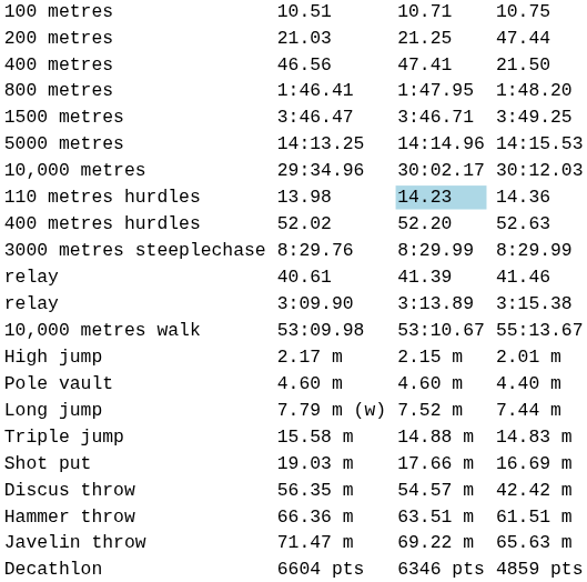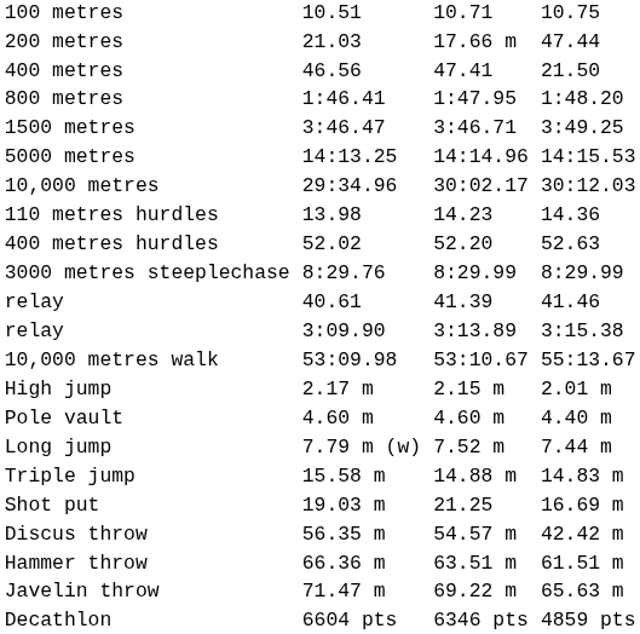 <table>
 <tr>
 <td>100 metres</td>
 <td></td>
 <td>10.51</td>
 <td></td>
 <td>10.71</td>
 <td></td>
 <td>10.75</td>
 </tr>
 <tr>
 <td>200 metres</td>
 <td></td>
 <td>21.03</td>
 <td></td>
-<td>21.25</td>
+<td>17.66 m</td>
 <td></td>
 <td>47.44</td>
 </tr>
 <tr>
 <td>400 metres</td>
 <td></td>
 <td>46.56</td>
 <td></td>
 <td>47.41</td>
 <td></td>
 <td>21.50</td>
 </tr>
 <tr>
 <td>800 metres</td>
 <td></td>
 <td>1:46.41</td>
 <td></td>
 <td>1:47.95</td>
 <td></td>
 <td>1:48.20</td>
 </tr>
 <tr>
 <td>1500 metres</td>
 <td></td>
 <td>3:46.47</td>
 <td></td>
 <td>3:46.71</td>
 <td></td>
 <td>3:49.25</td>
 </tr>
 <tr>
 <td>5000 metres</td>
 <td></td>
 <td>14:13.25</td>
 <td></td>
 <td>14:14.96</td>
 <td></td>
 <td>14:15.53</td>
 </tr>
 <tr>
 <td>10,000 metres</td>
 <td></td>
 <td>29:34.96</td>
 <td></td>
 <td>30:02.17</td>
 <td></td>
 <td>30:12.03</td>
 </tr>
 <tr>
 <td>110 metres hurdles</td>
 <td></td>
 <td>13.98</td>
 <td></td>
-<td style="background: lightblue;">14.23</td>
+<td>14.23</td>
 <td></td>
 <td>14.36</td>
 </tr>
 <tr>
 <td>400 metres hurdles</td>
 <td></td>
 <td>52.02</td>
 <td></td>
 <td>52.20</td>
 <td></td>
 <td>52.63</td>
 </tr>
 <tr>
 <td>3000 metres steeplechase</td>
 <td></td>
 <td>8:29.76</td>
 <td></td>
 <td>8:29.99</td>
 <td></td>
 <td>8:29.99</td>
 </tr>
 <tr>
 <td> relay</td>
 <td></td>
 <td>40.61</td>
 <td></td>
 <td>41.39</td>
 <td></td>
 <td>41.46</td>
 </tr>
 <tr>
 <td> relay</td>
 <td></td>
 <td>3:09.90</td>
 <td></td>
 <td>3:13.89</td>
 <td></td>
 <td>3:15.38</td>
 </tr>
 <tr>
 <td>10,000 metres walk</td>
 <td></td>
 <td>53:09.98</td>
 <td></td>
 <td>53:10.67</td>
 <td></td>
 <td>55:13.67</td>
 </tr>
 <tr>
 <td>High jump</td>
 <td></td>
 <td>2.17 m</td>
 <td></td>
 <td>2.15 m</td>
 <td></td>
 <td>2.01 m</td>
 </tr>
 <tr>
 <td>Pole vault</td>
 <td></td>
 <td>4.60 m</td>
 <td></td>
 <td>4.60 m</td>
 <td></td>
 <td>4.40 m</td>
 </tr>
 <tr>
 <td>Long jump</td>
 <td></td>
 <td>7.79  m (w)</td>
 <td></td>
 <td>7.52 m</td>
 <td></td>
 <td>7.44 m</td>
 </tr>
 <tr>
 <td>Triple jump</td>
 <td></td>
 <td>15.58 m</td>
 <td></td>
 <td>14.88 m</td>
 <td></td>
 <td>14.83 m</td>
 </tr>
 <tr>
 <td>Shot put</td>
 <td></td>
 <td>19.03 m</td>
 <td></td>
-<td>17.66 m</td>
+<td>21.25</td>
 <td></td>
 <td>16.69 m</td>
 </tr>
 <tr>
 <td>Discus throw</td>
 <td></td>
 <td>56.35 m</td>
 <td></td>
 <td>54.57 m</td>
 <td></td>
 <td>42.42 m</td>
 </tr>
 <tr>
 <td>Hammer throw</td>
 <td></td>
 <td>66.36 m</td>
 <td></td>
 <td>63.51 m</td>
 <td></td>
 <td>61.51 m</td>
 </tr>
 <tr>
 <td>Javelin throw</td>
 <td></td>
 <td>71.47 m</td>
 <td></td>
 <td>69.22 m</td>
 <td></td>
 <td>65.63 m</td>
 </tr>
 <tr>
 <td>Decathlon</td>
 <td></td>
 <td>6604 pts</td>
 <td></td>
 <td>6346 pts</td>
 <td></td>
 <td>4859 pts</td>
 </tr>
 </table>
